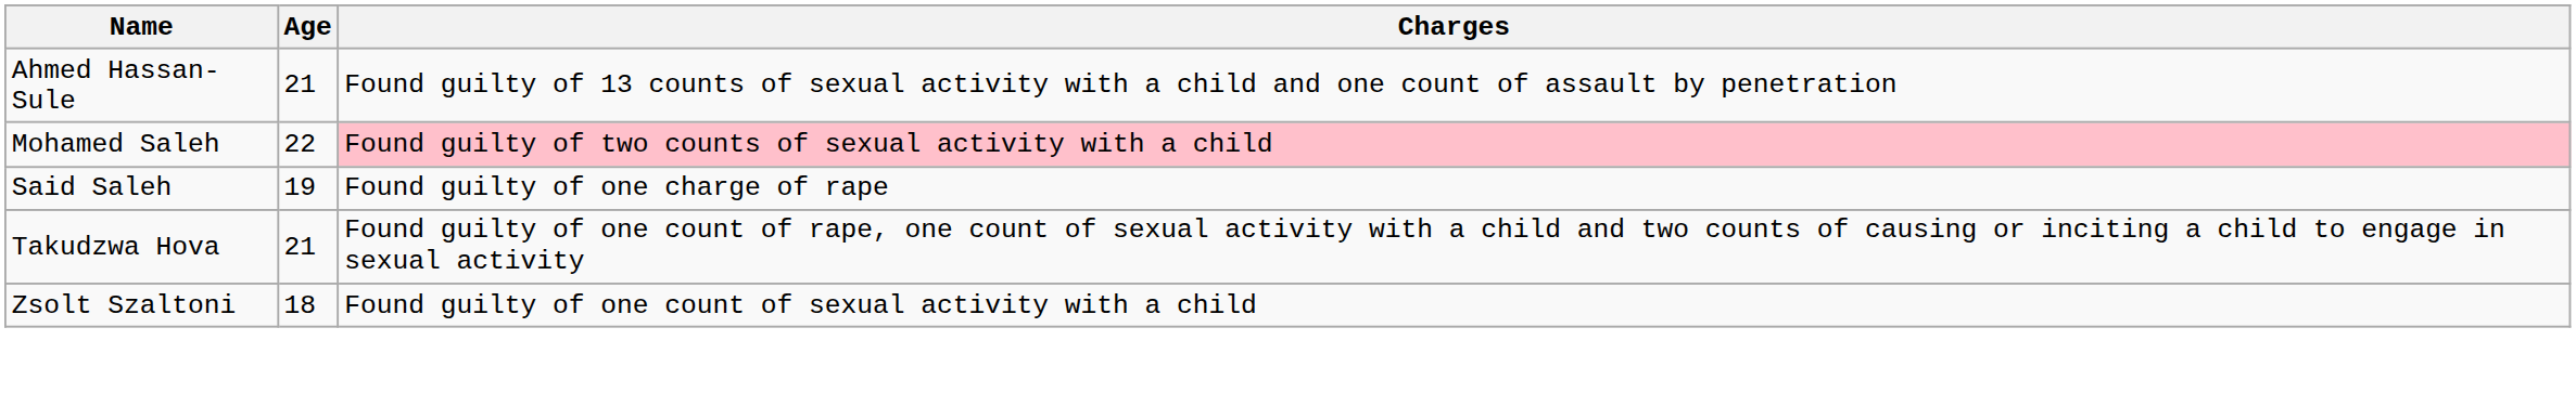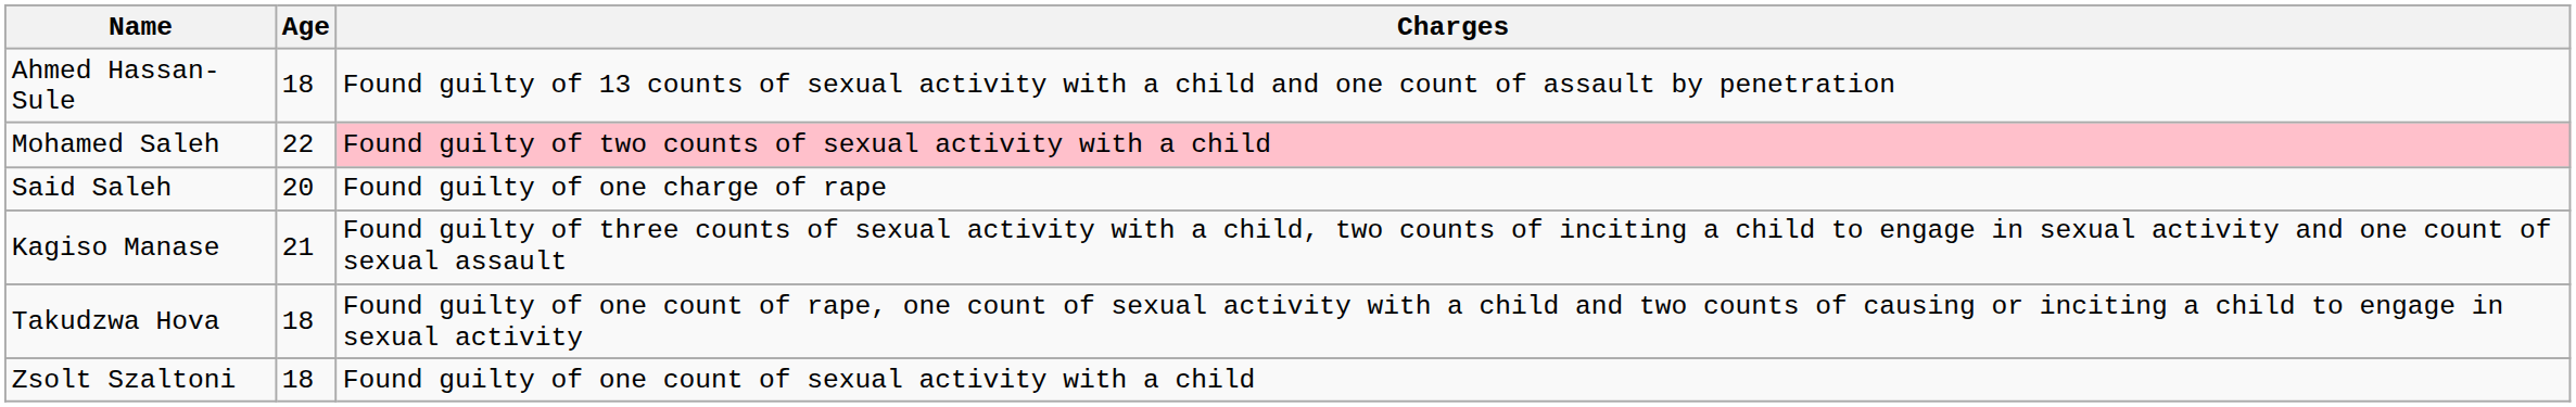 <table class="wikitable">
 <tr>
 <th>Name</th>
 <th>Age</th>
 <th>Charges</th>
 </tr>
 <tr>
 <td>Ahmed Hassan-Sule</td>
-<td>21</td>
+<td>18</td>
 <td>Found guilty of 13 counts of sexual activity with a child and one count of assault by penetration</td>
 </tr>
 <tr>
 <td>Mohamed Saleh</td>
 <td>22</td>
 <td style="background: pink;">Found guilty of two counts of sexual activity with a child</td>
 </tr>
 <tr>
 <td>Said Saleh</td>
-<td>19</td>
+<td>20</td>
 <td>Found guilty of one charge of rape</td>
 </tr>
 <tr>
+<td>Kagiso Manase</td>
+<td>21</td>
+<td>Found guilty of three counts of sexual activity with a child, two counts of inciting a child to engage in sexual activity and one count of sexual assault</td>
+</tr>
+<tr>
 <td>Takudzwa Hova</td>
-<td>21</td>
+<td>18</td>
 <td>Found guilty of one count of rape, one count of sexual activity with a child and two counts of causing or inciting a child to engage in sexual activity</td>
 </tr>
 <tr>
 <td>Zsolt Szaltoni</td>
 <td>18</td>
 <td>Found guilty of one count of sexual activity with a child</td>
 </tr>
 </table>
